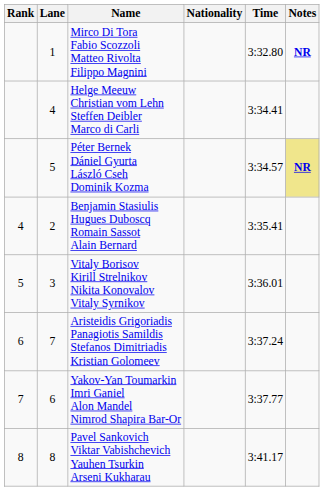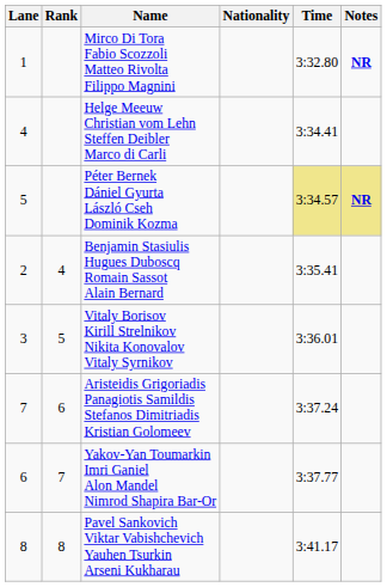 <table class="wikitable sortable" style="text-align:center">
 <tr>
+<th>Lane</th>
 <th>Rank</th>
-<th>Lane</th>
 <th>Name</th>
 <th>Nationality</th>
 <th>Time</th>
 <th>Notes</th>
 </tr>
 <tr>
+<td>1</td>
 <td></td>
-<td>1</td>
 <td align=left><a href='#'>Mirco Di Tora</a><br><a href='#'>Fabio Scozzoli</a><br><a href='#'>Matteo Rivolta</a><br><a href='#'>Filippo Magnini</a></td>
 <td align=left></td>
 <td>3:32.80</td>
 <td><strong><a href='#'>NR</a></strong></td>
 </tr>
 <tr>
+<td>4</td>
 <td></td>
-<td>4</td>
 <td align=left><a href='#'>Helge Meeuw</a><br><a href='#'>Christian vom Lehn</a><br><a href='#'>Steffen Deibler</a><br><a href='#'>Marco di Carli</a></td>
 <td align=left></td>
 <td>3:34.41</td>
 <td></td>
 </tr>
 <tr>
+<td>5</td>
 <td></td>
-<td>5</td>
 <td align=left><a href='#'>Péter Bernek</a><br><a href='#'>Dániel Gyurta</a><br><a href='#'>László Cseh</a><br><a href='#'>Dominik Kozma</a></td>
 <td align=left></td>
-<td>3:34.57</td>
+<td style="background: khaki;">3:34.57</td>
 <td style="background: khaki;"><strong><a href='#'>NR</a></strong></td>
 </tr>
 <tr>
+<td>2</td>
 <td>4</td>
-<td>2</td>
 <td align=left><a href='#'>Benjamin Stasiulis</a><br><a href='#'>Hugues Duboscq</a><br><a href='#'>Romain Sassot</a><br><a href='#'>Alain Bernard</a></td>
 <td align=left></td>
 <td>3:35.41</td>
 <td></td>
 </tr>
 <tr>
+<td>3</td>
 <td>5</td>
-<td>3</td>
 <td align=left><a href='#'>Vitaly Borisov</a><br><a href='#'>Kirill Strelnikov</a><br><a href='#'>Nikita Konovalov</a><br><a href='#'>Vitaly Syrnikov</a></td>
 <td align=left></td>
 <td>3:36.01</td>
 <td></td>
 </tr>
 <tr>
+<td>7</td>
 <td>6</td>
-<td>7</td>
 <td align=left><a href='#'>Aristeidis Grigoriadis</a><br><a href='#'>Panagiotis Samildis</a><br><a href='#'>Stefanos Dimitriadis</a><br><a href='#'>Kristian Golomeev</a></td>
 <td align=left></td>
 <td>3:37.24</td>
 <td></td>
 </tr>
 <tr>
+<td>6</td>
 <td>7</td>
-<td>6</td>
 <td align=left><a href='#'>Yakov-Yan Toumarkin</a><br><a href='#'>Imri Ganiel</a><br><a href='#'>Alon Mandel</a><br><a href='#'>Nimrod Shapira Bar-Or</a></td>
 <td align=left></td>
 <td>3:37.77</td>
 <td></td>
 </tr>
 <tr>
 <td>8</td>
 <td>8</td>
 <td align=left><a href='#'>Pavel Sankovich</a><br><a href='#'>Viktar Vabishchevich</a><br><a href='#'>Yauhen Tsurkin</a><br><a href='#'>Arseni Kukharau</a></td>
 <td align=left></td>
 <td>3:41.17</td>
 <td></td>
 </tr>
 </table>
